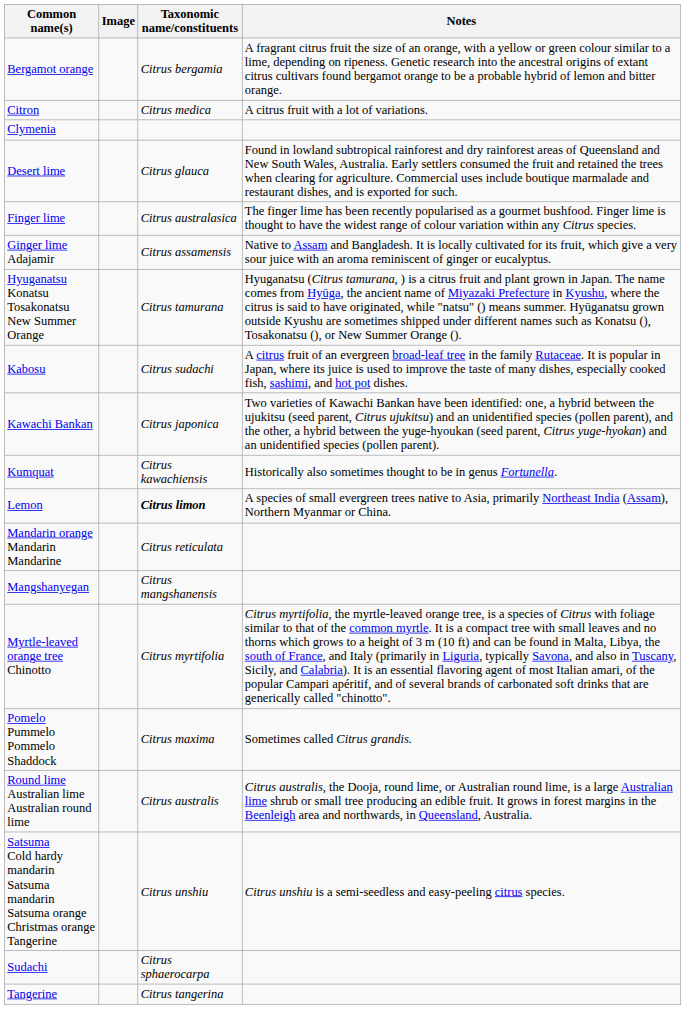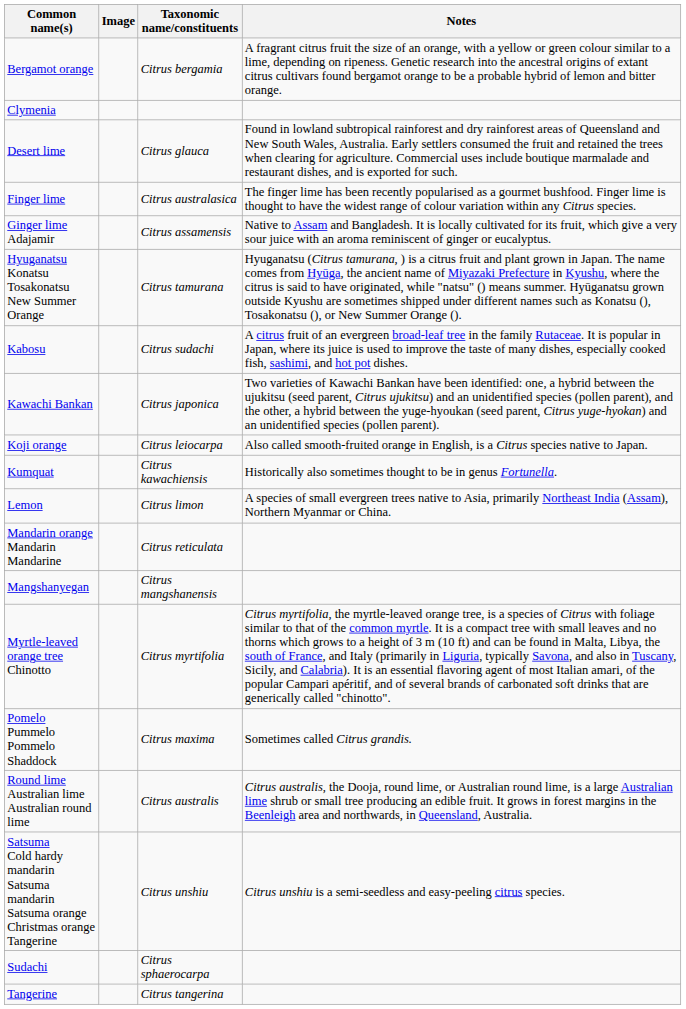 <table class="wikitable sortable">
 <tr>
 <th scope="col">Common<br>name(s)</th>
 <th scope="col">Image</th>
 <th scope="col">Taxonomic<br>name/constituents</th>
 <th scope="col">Notes</th>
 </tr>
 <tr>
 <td scope="row"><a href='#'>Bergamot orange</a></td>
 <td></td>
 <td><em>Citrus bergamia</em></td>
 <td>A fragrant citrus fruit the size of an orange, with a yellow or green colour similar to a lime, depending on ripeness. Genetic research into the ancestral origins of extant citrus cultivars found bergamot orange to be a probable hybrid of lemon and bitter orange.</td>
-</tr>
-<tr>
-<td scope="row"><a href='#'>Citron</a></td>
-<td></td>
-<td><em>Citrus medica</em></td>
-<td>A citrus fruit with a lot of variations.</td>
 </tr>
 <tr>
 <td scope="row"><a href='#'>Clymenia</a></td>
 <td></td>
 <td></td>
 <td></td>
 </tr>
 <tr>
 <td scope="row"><a href='#'>Desert lime</a></td>
 <td></td>
 <td><em>Citrus glauca</em></td>
 <td>Found in lowland subtropical rainforest and dry rainforest areas of Queensland and New South Wales, Australia. Early settlers consumed the fruit and retained the trees when clearing for agriculture. Commercial uses include boutique marmalade and restaurant dishes, and is exported for such.</td>
 </tr>
 <tr>
 <td scope="row"><a href='#'>Finger lime</a></td>
 <td></td>
 <td><em>Citrus australasica</em></td>
 <td>The finger lime has been recently popularised as a gourmet bushfood. Finger lime is thought to have the widest range of colour variation within any <em>Citrus</em> species.</td>
 </tr>
 <tr>
 <td scope="row"><a href='#'>Ginger lime</a><br>Adajamir</td>
 <td></td>
 <td><em>Citrus assamensis</em></td>
 <td>Native to <a href='#'>Assam</a> and Bangladesh. It is locally cultivated for its fruit, which give a very sour juice with an aroma reminiscent of ginger or eucalyptus.</td>
 </tr>
 <tr>
 <td scope="row"><a href='#'>Hyuganatsu</a><br>Konatsu<br>Tosakonatsu<br>New Summer Orange</td>
 <td></td>
 <td><em>Citrus tamurana</em></td>
 <td>Hyuganatsu (<em>Citrus tamurana</em>, ) is a citrus fruit and plant grown in Japan. The name comes from <a href='#'>Hyūga</a>, the ancient name of <a href='#'>Miyazaki Prefecture</a> in <a href='#'>Kyushu</a>, where the citrus is said to have originated, while "natsu" () means summer. Hyūganatsu grown outside Kyushu are sometimes shipped under different names such as Konatsu (), Tosakonatsu (), or New Summer Orange ().</td>
 </tr>
 <tr>
 <td scope="row"><a href='#'>Kabosu</a></td>
 <td></td>
 <td><em>Citrus sudachi</em></td>
 <td>A <a href='#'>citrus</a> fruit of an evergreen <a href='#'>broad-leaf tree</a> in the family <a href='#'>Rutaceae</a>. It is popular in Japan, where its juice is used to improve the taste of many dishes, especially cooked fish, <a href='#'>sashimi</a>, and <a href='#'>hot pot</a> dishes.</td>
 </tr>
 <tr>
 <td scope="row"><a href='#'>Kawachi Bankan</a></td>
 <td></td>
 <td><em>Citrus japonica</em></td>
 <td>Two varieties of Kawachi Bankan have been identified: one, a hybrid between the ujukitsu (seed parent, <em>Citrus ujukitsu</em>) and an unidentified species (pollen parent), and the other, a hybrid between the yuge-hyoukan (seed parent, <em>Citrus yuge-hyokan</em>) and an unidentified species (pollen parent).</td>
 </tr>
 <tr>
+<td scope="row"><a href='#'>Koji orange</a></td>
+<td></td>
+<td><em>Citrus leiocarpa</em></td>
+<td>Also called smooth-fruited orange in English, is a <em>Citrus</em> species native to Japan.</td>
+</tr>
+<tr>
 <td scope="row"><a href='#'>Kumquat</a></td>
 <td></td>
 <td><em>Citrus kawachiensis</em></td>
 <td>Historically also sometimes thought to be in genus <em><a href='#'>Fortunella</a></em>.</td>
 </tr>
 <tr>
 <td scope="row"><a href='#'>Lemon</a></td>
 <td></td>
-<td><strong><em>Citrus limon</em></strong></td>
+<td><em>Citrus limon</em></td>
 <td>A species of small evergreen trees native to Asia, primarily <a href='#'>Northeast India</a> (<a href='#'>Assam</a>), Northern Myanmar or China.</td>
 </tr>
 <tr>
 <td scope="row"><a href='#'>Mandarin orange</a><br>Mandarin<br>Mandarine</td>
 <td></td>
 <td><em>Citrus reticulata</em></td>
 <td></td>
 </tr>
 <tr>
 <td scope="row"><a href='#'>Mangshanyegan</a></td>
 <td></td>
 <td><em>Citrus mangshanensis</em></td>
 <td></td>
 </tr>
 <tr>
 <td scope="row"><a href='#'>Myrtle-leaved orange tree</a><br>Chinotto</td>
 <td></td>
 <td><em>Citrus myrtifolia</em></td>
 <td><em>Citrus myrtifolia</em>, the myrtle-leaved orange tree, is a species of <em>Citrus</em> with foliage similar to that of the <a href='#'>common myrtle</a>. It is a compact tree with small leaves and no thorns which grows to a height of 3 m (10 ft) and can be found in Malta, Libya, the <a href='#'>south of France</a>, and Italy (primarily in <a href='#'>Liguria</a>, typically <a href='#'>Savona</a>, and also in <a href='#'>Tuscany</a>, Sicily, and <a href='#'>Calabria</a>). It is an essential flavoring agent of most Italian amari, of the popular Campari apéritif, and of several brands of carbonated soft drinks that are generically called "chinotto".</td>
 </tr>
 <tr>
 <td scope="row"><a href='#'>Pomelo</a><br>Pummelo<br>Pommelo<br>Shaddock</td>
 <td></td>
 <td><em>Citrus maxima</em></td>
 <td>Sometimes called <em>Citrus grandis.</em></td>
 </tr>
 <tr>
 <td scope="row"><a href='#'>Round lime</a><br>Australian lime<br>Australian round lime</td>
 <td></td>
 <td><em>Citrus australis</em></td>
 <td><em>Citrus australis</em>, the Dooja, round lime, or Australian round lime, is a large <a href='#'>Australian lime</a> shrub or small tree producing an edible fruit. It grows in forest margins in the <a href='#'>Beenleigh</a> area and northwards, in <a href='#'>Queensland</a>, Australia.</td>
 </tr>
 <tr>
 <td scope="row"><a href='#'>Satsuma</a><br>Cold hardy mandarin<br>Satsuma mandarin<br>Satsuma orange<br>Christmas orange<br>Tangerine</td>
 <td></td>
 <td><em>Citrus unshiu</em></td>
 <td><em>Citrus unshiu</em> is a semi-seedless and easy-peeling <a href='#'>citrus</a> species.</td>
 </tr>
 <tr>
 <td scope="row"><a href='#'>Sudachi</a></td>
 <td></td>
 <td><em>Citrus sphaerocarpa</em></td>
 <td></td>
 </tr>
 <tr>
 <td scope="row"><a href='#'>Tangerine</a></td>
 <td></td>
 <td><em>Citrus tangerina</em></td>
 <td></td>
 </tr>
 </table>
